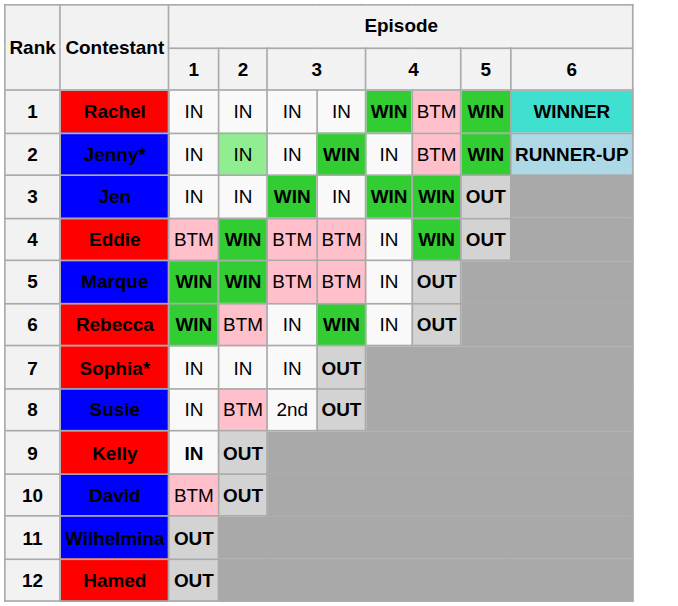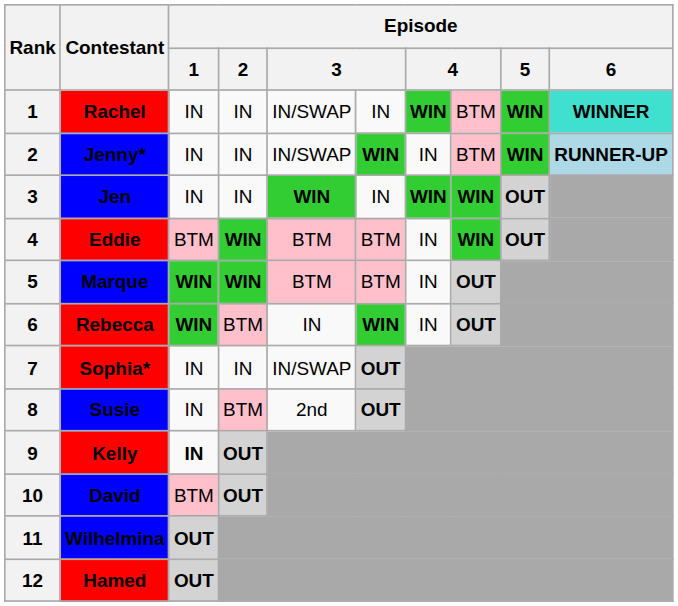 <table class="wikitable" style="text-align: center; font-size: 8.5pt; line-height:20px;">
 <tr>
 <th rowspan=2>Rank</th>
 <th rowspan=2>Contestant</th>
 <th colspan=8>Episode</th>
 </tr>
 <tr>
 <th>1</th>
 <th>2</th>
 <th colspan=2>3</th>
 <th colspan=2>4</th>
 <th>5</th>
 <th>6</th>
 </tr>
 <tr>
 <th>1</th>
 <td style="background:red"><span><strong>Rachel</strong></span></td>
 <td>IN</td>
 <td>IN</td>
-<td>IN</td>
+<td>IN/SWAP</td>
 <td>IN</td>
 <td style="background:limegreen;"><strong>WIN</strong></td>
 <td style="background:pink;">BTM</td>
 <td style="background:limegreen;"><strong>WIN</strong></td>
 <td style="background:turquoise;"><strong>WINNER</strong></td>
 </tr>
 <tr>
 <th>2</th>
 <td style="background:blue"><span><strong>Jenny*</strong></span></td>
 <td>IN</td>
-<td style="background: lightgreen;">IN</td>
 <td>IN</td>
+<td>IN/SWAP</td>
 <td style="background:limegreen;"><strong>WIN</strong></td>
 <td>IN</td>
 <td style="background:pink;">BTM</td>
 <td style="background:limegreen;"><strong>WIN</strong></td>
 <td style="background:lightblue;"><strong>RUNNER-UP</strong></td>
 </tr>
 <tr>
 <th>3</th>
 <td style="background:blue"><span><strong>Jen</strong></span></td>
 <td>IN</td>
 <td>IN</td>
 <td style="background:limegreen;"><strong>WIN</strong></td>
 <td>IN</td>
 <td style="background:limegreen;"><strong>WIN</strong></td>
 <td style="background:limegreen;"><strong>WIN</strong></td>
 <td style="background:lightgrey;"><strong>OUT</strong></td>
 <td style="background:darkgrey;"></td>
 </tr>
 <tr>
 <th>4</th>
 <td style="background:red"><span><strong>Eddie</strong></span></td>
 <td style="background:pink;">BTM</td>
 <td style="background:limegreen;"><strong>WIN</strong></td>
 <td style="background:pink;">BTM</td>
 <td style="background:pink;">BTM</td>
 <td>IN</td>
 <td style="background:limegreen;"><strong>WIN</strong></td>
 <td style="background:lightgrey;"><strong>OUT</strong></td>
 <td style="background:darkgrey;"></td>
 </tr>
 <tr>
 <th>5</th>
 <td style="background:blue"><span><strong>Marque</strong></span></td>
 <td style="background:limegreen;"><strong>WIN</strong></td>
 <td style="background:limegreen;"><strong>WIN</strong></td>
 <td style="background:pink;">BTM</td>
 <td style="background:pink;">BTM</td>
 <td>IN</td>
 <td style="background:lightgrey;"><strong>OUT</strong></td>
 <td colspan="2" style="background:darkgrey;"></td>
 </tr>
 <tr>
 <th>6</th>
 <td style="background:red"><span><strong>Rebecca</strong></span></td>
 <td style="background:limegreen;"><strong>WIN</strong></td>
 <td style="background:pink;">BTM</td>
 <td>IN</td>
 <td style="background:limegreen;"><strong>WIN</strong></td>
 <td>IN</td>
 <td style="background:lightgrey;"><strong>OUT</strong></td>
 <td colspan="2" style="background:darkgrey;"></td>
 </tr>
 <tr>
 <th>7</th>
 <td style="background:red"><span><strong>Sophia*</strong></span></td>
 <td>IN</td>
 <td>IN</td>
-<td>IN</td>
+<td>IN/SWAP</td>
 <td style="background:lightgrey;"><strong>OUT</strong></td>
 <td colspan="4" style="background:darkgrey;"></td>
 </tr>
 <tr>
 <th>8</th>
 <td style="background:blue"><span><strong>Susie</strong></span></td>
 <td>IN</td>
 <td style="background:pink;">BTM</td>
 <td>2nd</td>
 <td style="background:lightgrey;"><strong>OUT</strong></td>
 <td colspan="4" style="background:darkgrey;"></td>
 </tr>
 <tr>
 <th>9</th>
 <td style="background:red"><span><strong>Kelly</strong></span></td>
 <td><strong>IN</strong></td>
 <td style="background:lightgrey;"><strong>OUT</strong></td>
 <td colspan="6" style="background:darkgrey;"></td>
 </tr>
 <tr>
 <th>10</th>
 <td style="background:blue"><span><strong>David</strong></span></td>
 <td style="background:pink;">BTM</td>
 <td style="background:lightgrey;"><strong>OUT</strong></td>
 <td colspan="6" style="background:darkgrey;"></td>
 </tr>
 <tr>
 <th>11</th>
 <td style="background:blue"><span><strong>Wilhelmina</strong></span></td>
 <td style="background:lightgrey;"><strong>OUT</strong></td>
 <td colspan="7" style="background:darkgrey;"></td>
 </tr>
 <tr>
 <th>12</th>
 <td style="background:red"><span><strong>Hamed</strong></span></td>
 <td style="background:lightgrey;"><strong>OUT</strong></td>
 <td colspan="7" style="background:darkgrey;"></td>
 </tr>
 </table>
